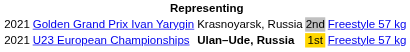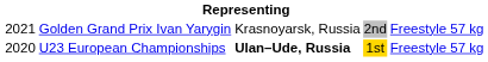 <table>
 <tr>
 <th colspan="6">Representing </th>
 </tr>
 <tr>
 <td>2021</td>
 <td><a href='#'>Golden Grand Prix Ivan Yarygin</a></td>
 <td>Krasnoyarsk, Russia</td>
 <td align="center" bgcolor="silver">2nd</td>
 <td><a href='#'>Freestyle 57 kg</a></td>
 <td></td>
 </tr>
 <tr>
-<td>2021</td>
+<td>2020</td>
 <td><a href='#'>U23 European Championships</a></td>
 <td><strong>Ulan–Ude, Russia</strong></td>
 <td align="center" bgcolor="gold">1st</td>
 <td><a href='#'>Freestyle 57 kg</a></td>
 <td></td>
 </tr>
 </table>
